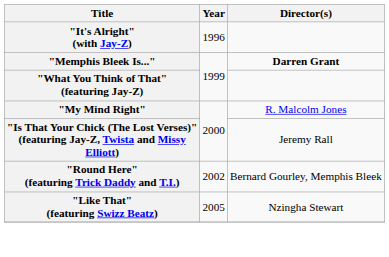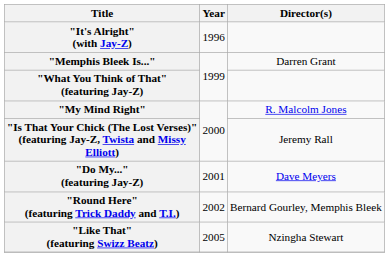 <table class="wikitable plainrowheaders" style="text-align:center;">
 <tr>
 <th scope="col" style="width:17em;">Title</th>
 <th scope="col">Year</th>
 <th scope="col">Director(s)</th>
 </tr>
 <tr>
 <th scope="row">"It's Alright"<br><span>(with <a href='#'>Jay-Z</a>)</span></th>
 <td>1996</td>
 <td></td>
 </tr>
 <tr>
 <th scope="row">"Memphis Bleek Is..."</th>
 <td rowspan="2">1999</td>
-<td><strong>Darren Grant</strong></td>
+<td>Darren Grant</td>
 </tr>
 <tr>
 <th scope="row">"What You Think of That"<br><span>(featuring Jay-Z)</span></th>
 <td></td>
 </tr>
 <tr>
 <th scope="row">"My Mind Right"</th>
 <td rowspan="2">2000</td>
 <td><a href='#'>R. Malcolm Jones</a></td>
 </tr>
 <tr>
 <th scope="row">"Is That Your Chick (The Lost Verses)"<br><span>(featuring Jay-Z, <a href='#'>Twista</a> and <a href='#'>Missy Elliott</a>)</span></th>
 <td>Jeremy Rall</td>
 </tr>
 <tr>
+<th scope="row">"Do My..."<br><span>(featuring Jay-Z)</span></th>
+<td>2001</td>
+<td><a href='#'>Dave Meyers</a></td>
+</tr>
+<tr>
 <th scope="row">"Round Here"<br><span>(featuring <a href='#'>Trick Daddy</a> and <a href='#'>T.I.</a>)</span></th>
 <td>2002</td>
 <td>Bernard Gourley, Memphis Bleek</td>
 </tr>
 <tr>
 <th scope="row">"Like That"<br><span>(featuring <a href='#'>Swizz Beatz</a>)</span></th>
 <td>2005</td>
 <td>Nzingha Stewart</td>
 </tr>
 <tr>
 </tr>
 </table>
